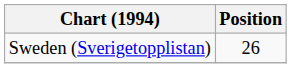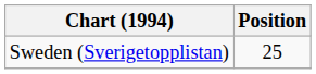 <table class="wikitable sortable">
 <tr>
 <th>Chart (1994)</th>
 <th>Position</th>
 </tr>
 <tr>
 <td>Sweden (<a href='#'>Sverigetopplistan</a>)</td>
-<td align="center">26</td>
+<td align="center">25</td>
 </tr>
 <tr>
 </tr>
 </table>
